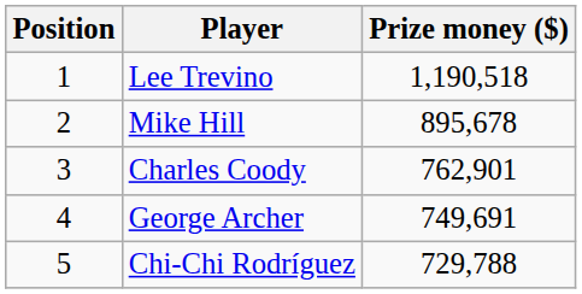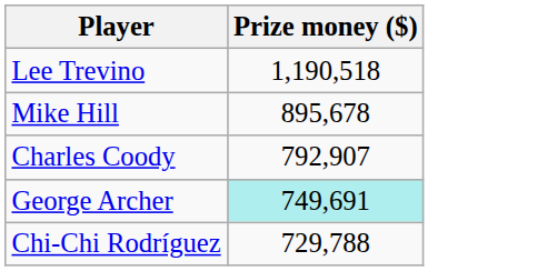 <table class="wikitable">
 <tr>
-<th>Position</th>
 <th>Player</th>
 <th>Prize money ($)</th>
 </tr>
 <tr>
-<td align=center>1</td>
 <td> <a href='#'>Lee Trevino</a></td>
 <td align=center>1,190,518</td>
 </tr>
 <tr>
-<td align=center>2</td>
 <td> <a href='#'>Mike Hill</a></td>
 <td align=center>895,678</td>
 </tr>
 <tr>
-<td align=center>3</td>
 <td> <a href='#'>Charles Coody</a></td>
-<td align=center>762,901</td>
+<td align=center>792,907</td>
 </tr>
 <tr>
-<td align=center>4</td>
 <td> <a href='#'>George Archer</a></td>
-<td align=center>749,691</td>
+<td align=center style="background: paleturquoise;">749,691</td>
 </tr>
 <tr>
-<td align=center>5</td>
 <td> <a href='#'>Chi-Chi Rodríguez</a></td>
 <td align=center>729,788</td>
 </tr>
 </table>
